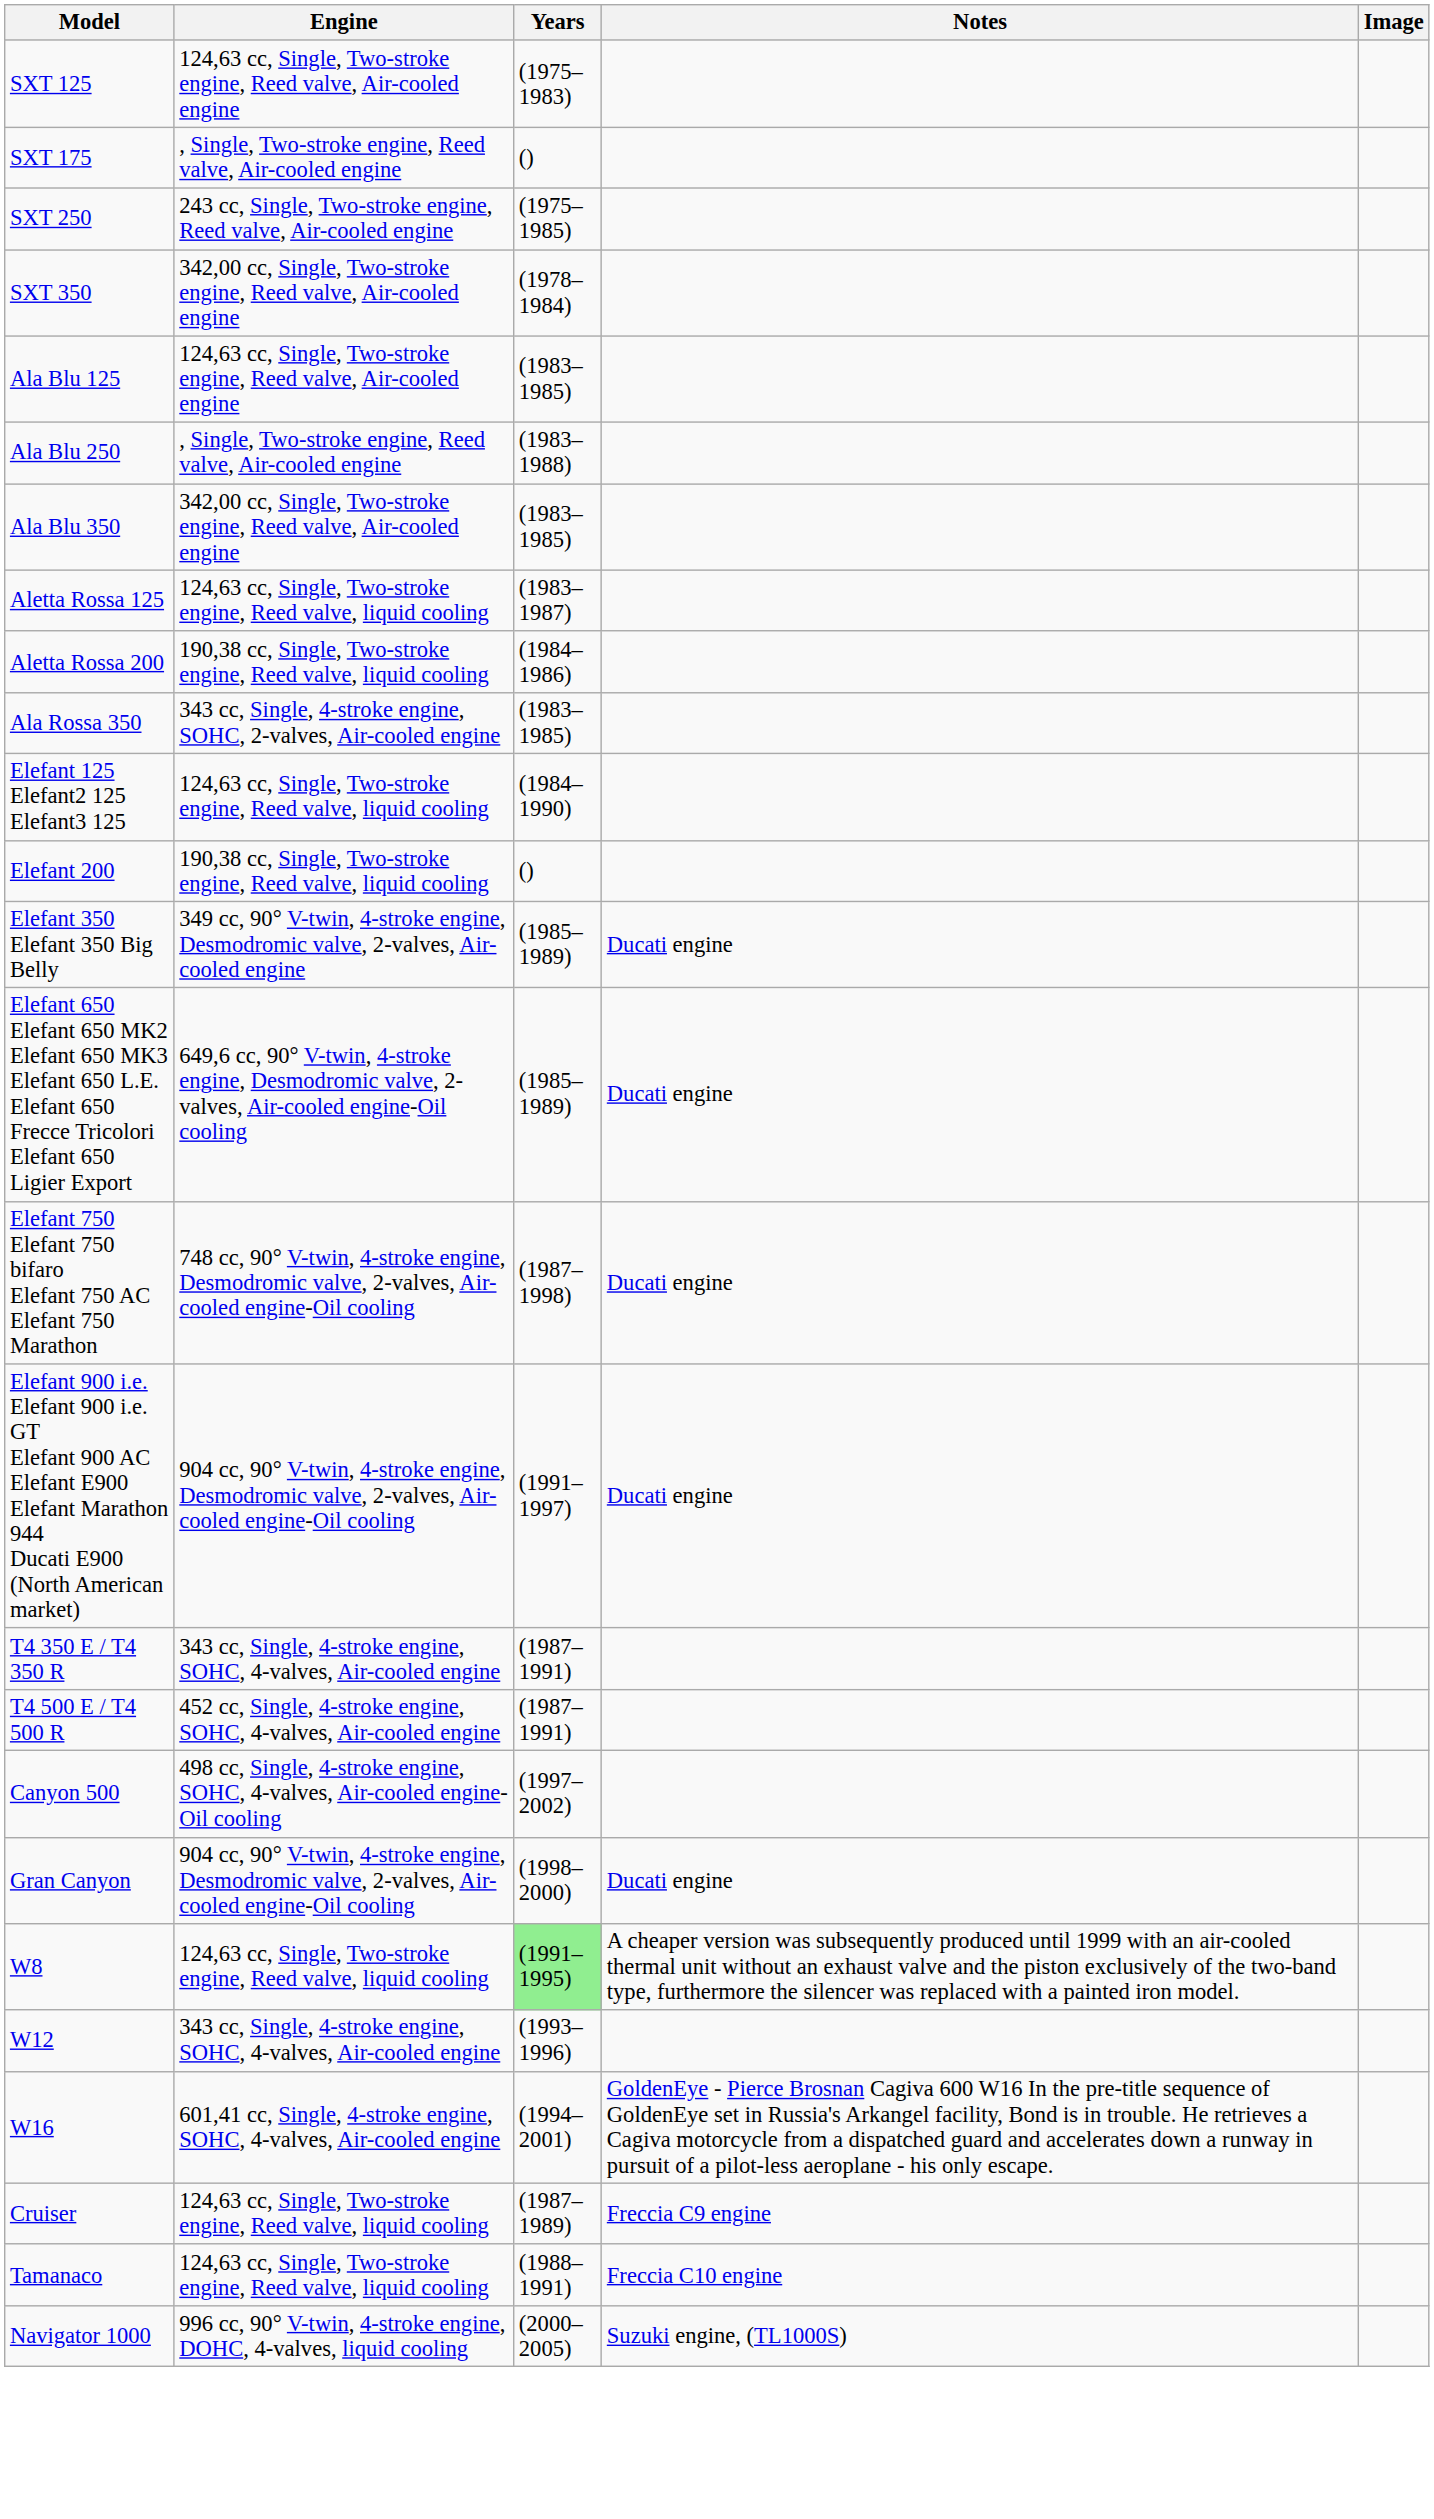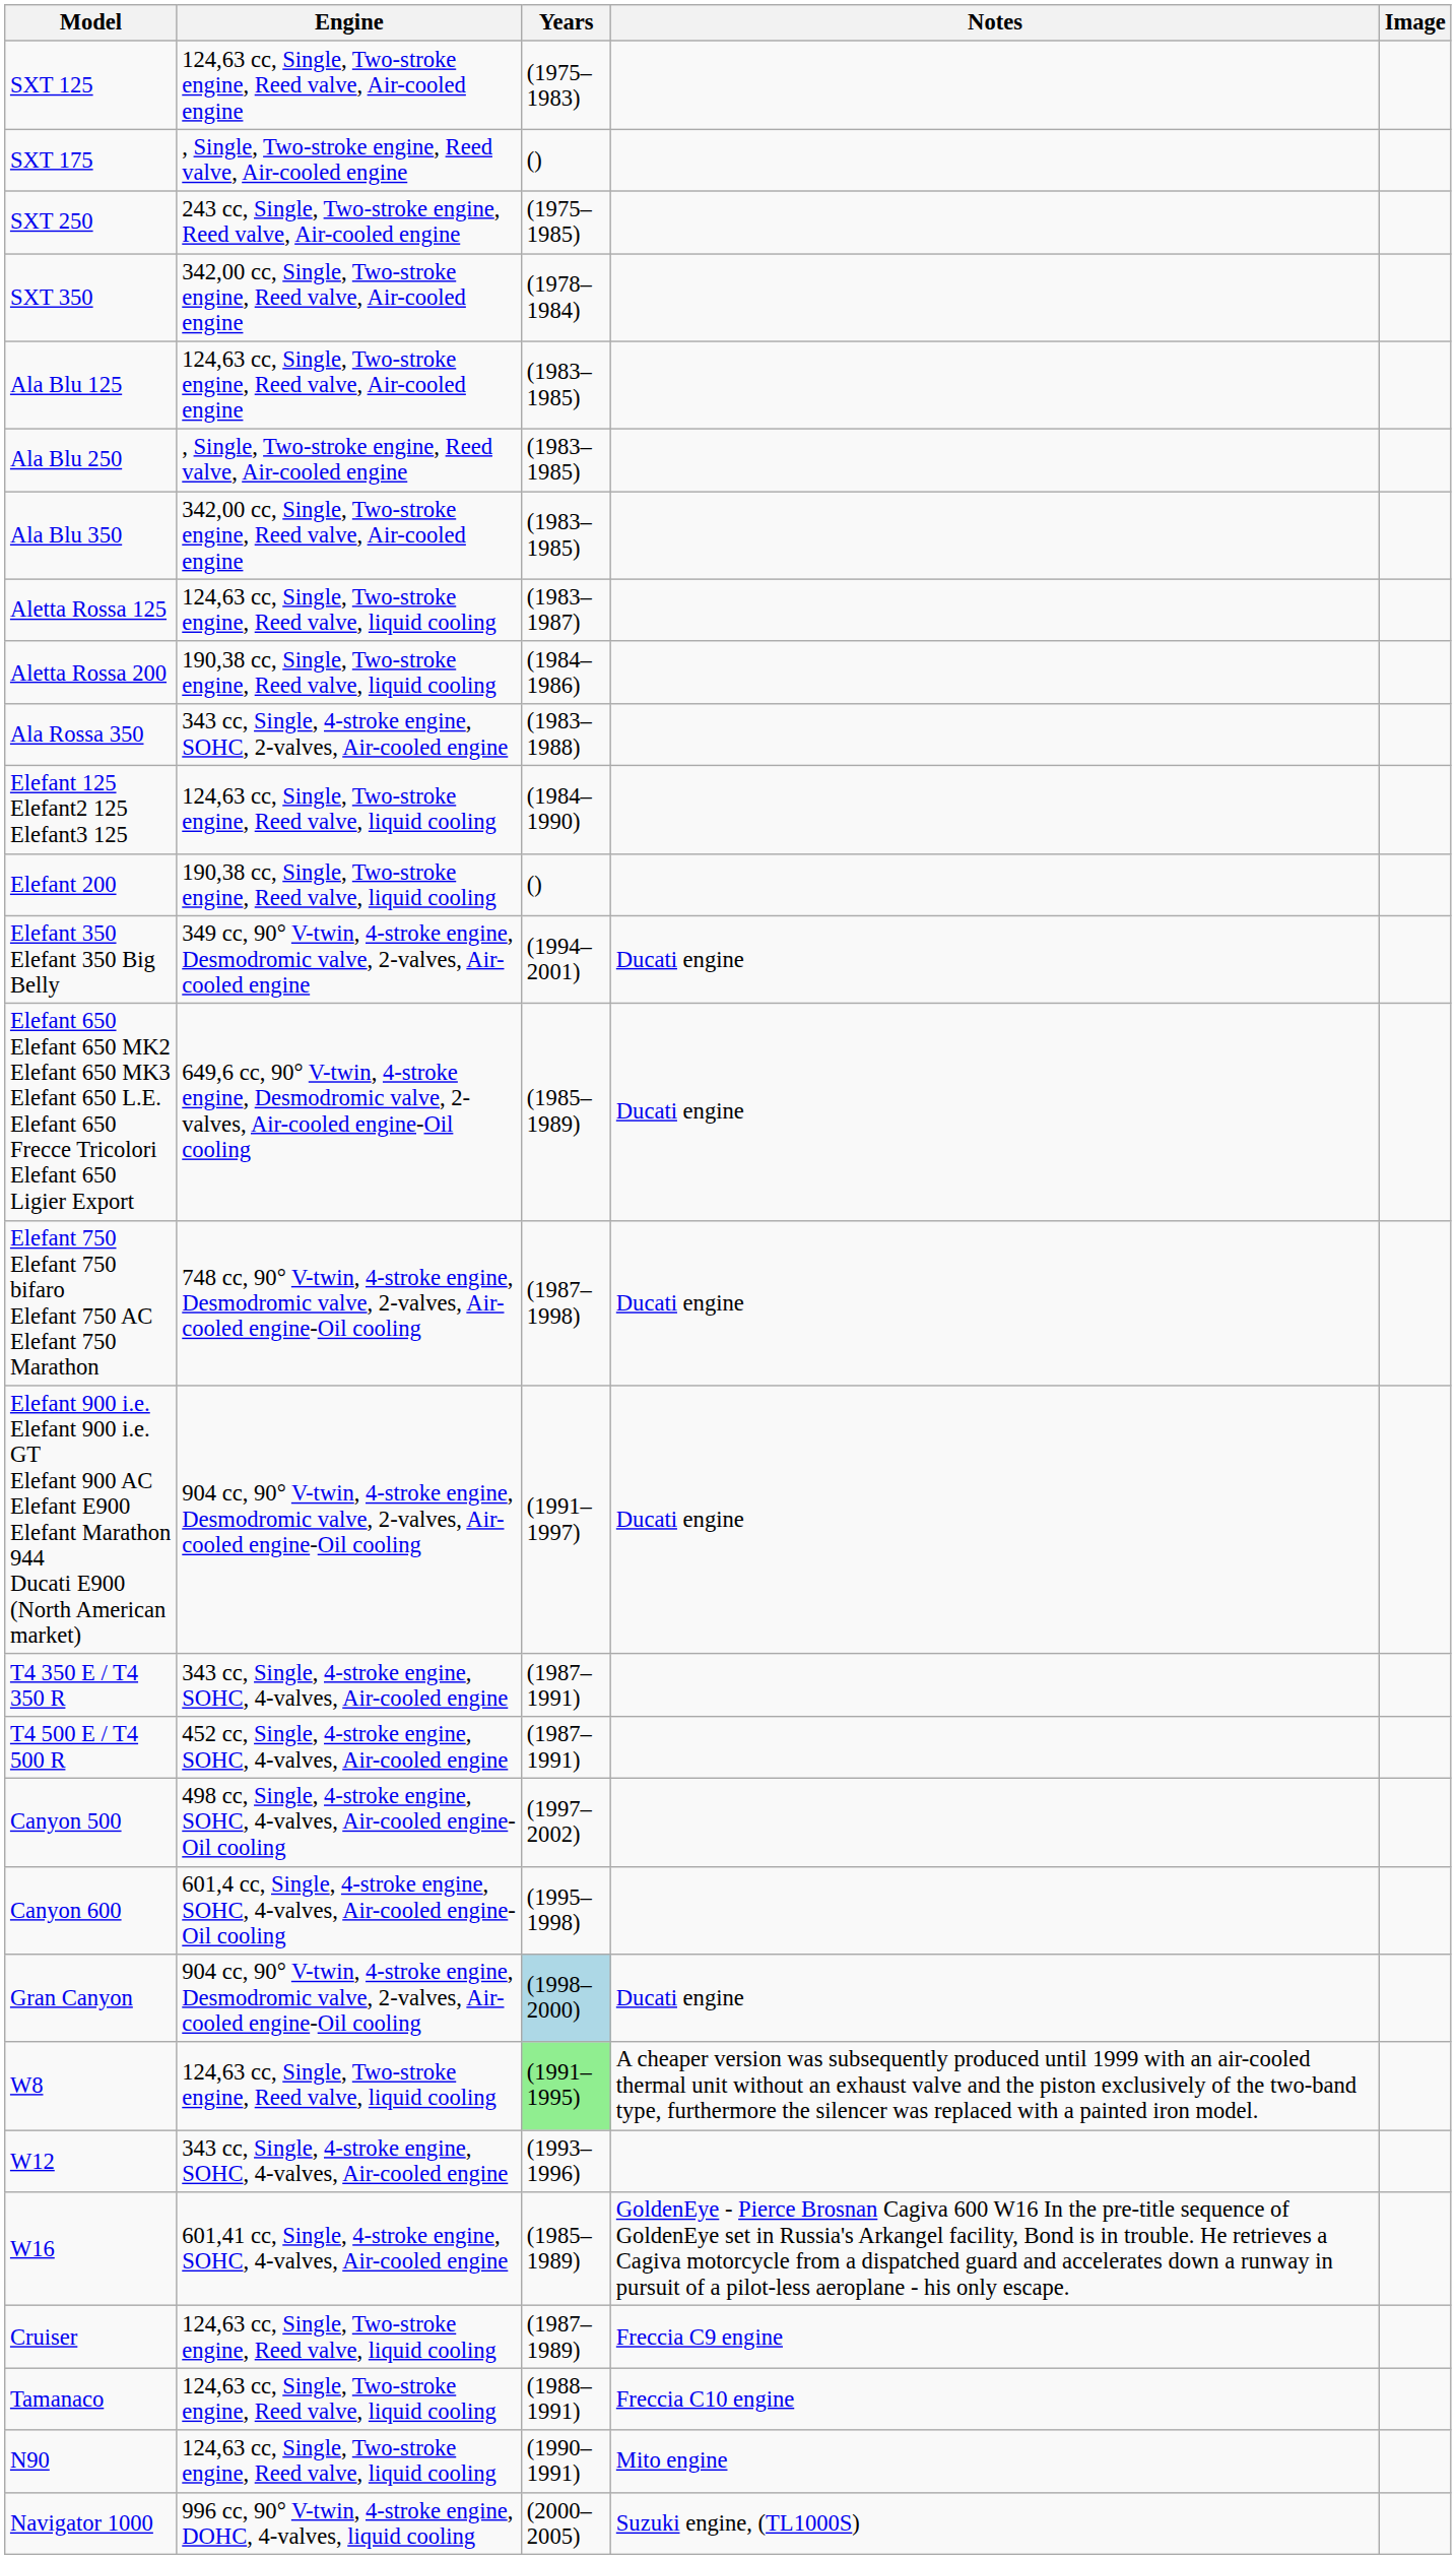 <table class="wikitable sortable" style="width:80%">
 <tr>
 <th>Model</th>
 <th>Engine</th>
 <th>Years</th>
 <th>Notes</th>
 <th>Image</th>
 </tr>
 <tr>
 <td><a href='#'>SXT 125</a></td>
 <td>124,63 cc, <a href='#'>Single</a>, <a href='#'>Two-stroke engine</a>, <a href='#'>Reed valve</a>, <a href='#'>Air-cooled engine</a></td>
 <td>(1975–1983)</td>
 <td></td>
 <td></td>
 </tr>
 <tr>
 <td><a href='#'>SXT 175</a></td>
 <td>, <a href='#'>Single</a>, <a href='#'>Two-stroke engine</a>, <a href='#'>Reed valve</a>, <a href='#'>Air-cooled engine</a></td>
 <td>()</td>
 <td></td>
 <td></td>
 </tr>
 <tr>
 <td><a href='#'>SXT 250</a></td>
 <td>243 cc, <a href='#'>Single</a>, <a href='#'>Two-stroke engine</a>, <a href='#'>Reed valve</a>, <a href='#'>Air-cooled engine</a></td>
 <td>(1975–1985)</td>
 <td></td>
 <td></td>
 </tr>
 <tr>
 <td><a href='#'>SXT 350</a></td>
 <td>342,00 cc, <a href='#'>Single</a>, <a href='#'>Two-stroke engine</a>, <a href='#'>Reed valve</a>, <a href='#'>Air-cooled engine</a></td>
 <td>(1978–1984)</td>
 <td></td>
 <td></td>
 </tr>
 <tr>
 <td><a href='#'>Ala Blu 125</a></td>
 <td>124,63 cc, <a href='#'>Single</a>, <a href='#'>Two-stroke engine</a>, <a href='#'>Reed valve</a>, <a href='#'>Air-cooled engine</a></td>
 <td>(1983–1985)</td>
 <td></td>
 <td></td>
 </tr>
 <tr>
 <td><a href='#'>Ala Blu 250</a></td>
 <td>, <a href='#'>Single</a>, <a href='#'>Two-stroke engine</a>, <a href='#'>Reed valve</a>, <a href='#'>Air-cooled engine</a></td>
-<td>(1983–1988)</td>
+<td>(1983–1985)</td>
 <td></td>
 <td></td>
 </tr>
 <tr>
 <td><a href='#'>Ala Blu 350</a></td>
 <td>342,00 cc, <a href='#'>Single</a>, <a href='#'>Two-stroke engine</a>, <a href='#'>Reed valve</a>, <a href='#'>Air-cooled engine</a></td>
 <td>(1983–1985)</td>
 <td></td>
 <td></td>
 </tr>
 <tr>
 <td><a href='#'>Aletta Rossa 125</a></td>
 <td>124,63 cc, <a href='#'>Single</a>, <a href='#'>Two-stroke engine</a>, <a href='#'>Reed valve</a>, <a href='#'>liquid cooling</a></td>
 <td>(1983–1987)</td>
 <td></td>
 <td></td>
 </tr>
 <tr>
 <td><a href='#'>Aletta Rossa 200</a></td>
 <td>190,38 cc, <a href='#'>Single</a>, <a href='#'>Two-stroke engine</a>, <a href='#'>Reed valve</a>, <a href='#'>liquid cooling</a></td>
 <td>(1984–1986)</td>
 <td></td>
 <td></td>
 </tr>
 <tr>
 <td><a href='#'>Ala Rossa 350</a></td>
 <td>343 cc, <a href='#'>Single</a>, <a href='#'>4-stroke engine</a>, <a href='#'>SOHC</a>, 2-valves, <a href='#'>Air-cooled engine</a></td>
-<td>(1983–1985)</td>
+<td>(1983–1988)</td>
 <td></td>
 <td></td>
 </tr>
 <tr>
 <td><a href='#'>Elefant 125</a> <br> Elefant2 125 <br> Elefant3 125</td>
 <td>124,63 cc, <a href='#'>Single</a>, <a href='#'>Two-stroke engine</a>, <a href='#'>Reed valve</a>, <a href='#'>liquid cooling</a></td>
 <td>(1984–1990)</td>
 <td></td>
 <td></td>
 </tr>
 <tr>
 <td><a href='#'>Elefant 200</a></td>
 <td>190,38 cc, <a href='#'>Single</a>, <a href='#'>Two-stroke engine</a>, <a href='#'>Reed valve</a>, <a href='#'>liquid cooling</a></td>
 <td>()</td>
 <td></td>
 <td></td>
 </tr>
 <tr>
 <td><a href='#'>Elefant 350</a> <br> Elefant 350 Big Belly</td>
 <td>349 cc, 90° <a href='#'>V-twin</a>, <a href='#'>4-stroke engine</a>, <a href='#'>Desmodromic valve</a>, 2-valves, <a href='#'>Air-cooled engine</a></td>
-<td>(1985–1989)</td>
+<td>(1994–2001)</td>
 <td><a href='#'>Ducati</a> engine</td>
 <td></td>
 </tr>
 <tr>
 <td><a href='#'>Elefant 650</a> <br> Elefant 650 MK2 <br> Elefant 650 MK3 <br> Elefant 650 L.E. <br> Elefant 650 Frecce Tricolori <br> Elefant 650 Ligier Export</td>
 <td>649,6 cc, 90° <a href='#'>V-twin</a>, <a href='#'>4-stroke engine</a>, <a href='#'>Desmodromic valve</a>, 2-valves, <a href='#'>Air-cooled engine</a>-<a href='#'>Oil cooling</a></td>
 <td>(1985–1989)</td>
 <td><a href='#'>Ducati</a> engine</td>
 <td></td>
 </tr>
 <tr>
 <td><a href='#'>Elefant 750</a> <br> Elefant 750 bifaro <br> Elefant 750 AC <br> Elefant 750 Marathon</td>
 <td>748 cc, 90° <a href='#'>V-twin</a>, <a href='#'>4-stroke engine</a>, <a href='#'>Desmodromic valve</a>, 2-valves, <a href='#'>Air-cooled engine</a>-<a href='#'>Oil cooling</a></td>
 <td>(1987–1998)</td>
 <td><a href='#'>Ducati</a> engine</td>
 <td> <br>  </td>
 </tr>
 <tr>
 <td><a href='#'>Elefant 900 i.e.</a> <br> Elefant 900 i.e. GT <br> Elefant 900 AC <br> Elefant E900 <br> Elefant Marathon 944 <br> Ducati E900 (North American market)</td>
 <td>904 cc, 90° <a href='#'>V-twin</a>, <a href='#'>4-stroke engine</a>, <a href='#'>Desmodromic valve</a>, 2-valves, <a href='#'>Air-cooled engine</a>-<a href='#'>Oil cooling</a></td>
 <td>(1991–1997)</td>
 <td><a href='#'>Ducati</a> engine</td>
 <td> <br> </td>
 </tr>
 <tr>
 <td><a href='#'>T4 350 E / T4 350 R</a></td>
 <td>343 cc, <a href='#'>Single</a>, <a href='#'>4-stroke engine</a>, <a href='#'>SOHC</a>, 4-valves, <a href='#'>Air-cooled engine</a></td>
 <td>(1987–1991)</td>
 <td></td>
 <td></td>
 </tr>
 <tr>
 <td><a href='#'>T4 500 E / T4 500 R</a></td>
 <td>452 cc, <a href='#'>Single</a>, <a href='#'>4-stroke engine</a>, <a href='#'>SOHC</a>, 4-valves, <a href='#'>Air-cooled engine</a></td>
 <td>(1987–1991)</td>
 <td></td>
 <td></td>
 </tr>
 <tr>
 <td><a href='#'>Canyon 500</a></td>
 <td>498 cc, <a href='#'>Single</a>, <a href='#'>4-stroke engine</a>, <a href='#'>SOHC</a>, 4-valves, <a href='#'>Air-cooled engine</a>-<a href='#'>Oil cooling</a></td>
 <td>(1997–2002)</td>
 <td></td>
 <td></td>
 </tr>
 <tr>
+<td><a href='#'>Canyon 600</a></td>
+<td>601,4 cc, <a href='#'>Single</a>, <a href='#'>4-stroke engine</a>, <a href='#'>SOHC</a>, 4-valves, <a href='#'>Air-cooled engine</a>-<a href='#'>Oil cooling</a></td>
+<td>(1995–1998)</td>
+<td></td>
+<td></td>
+</tr>
+<tr>
 <td><a href='#'>Gran Canyon</a></td>
 <td>904 cc, 90° <a href='#'>V-twin</a>, <a href='#'>4-stroke engine</a>, <a href='#'>Desmodromic valve</a>, 2-valves, <a href='#'>Air-cooled engine</a>-<a href='#'>Oil cooling</a></td>
-<td>(1998–2000)</td>
+<td style="background: lightblue;">(1998–2000)</td>
 <td><a href='#'>Ducati</a> engine</td>
 <td></td>
 </tr>
 <tr>
 <td><a href='#'>W8</a></td>
 <td>124,63 cc, <a href='#'>Single</a>, <a href='#'>Two-stroke engine</a>, <a href='#'>Reed valve</a>, <a href='#'>liquid cooling</a></td>
 <td style="background: lightgreen;">(1991–1995)</td>
 <td>A cheaper version was subsequently produced until 1999 with an air-cooled thermal unit without an exhaust valve and the piston exclusively of the two-band type, furthermore the silencer was replaced with a painted iron model.</td>
 <td></td>
 </tr>
 <tr>
 <td><a href='#'>W12</a></td>
 <td>343 cc, <a href='#'>Single</a>, <a href='#'>4-stroke engine</a>, <a href='#'>SOHC</a>, 4-valves, <a href='#'>Air-cooled engine</a></td>
 <td>(1993–1996)</td>
 <td></td>
 <td></td>
 </tr>
 <tr>
 <td><a href='#'>W16</a></td>
 <td>601,41 cc, <a href='#'>Single</a>, <a href='#'>4-stroke engine</a>, <a href='#'>SOHC</a>, 4-valves, <a href='#'>Air-cooled engine</a></td>
-<td>(1994–2001)</td>
+<td>(1985–1989)</td>
 <td><a href='#'>GoldenEye</a> - <a href='#'>Pierce Brosnan</a> Cagiva 600 W16 In the pre-title sequence of GoldenEye set in Russia's Arkangel facility, Bond is in trouble. He retrieves a Cagiva motorcycle from a dispatched guard and accelerates down a runway in pursuit of a pilot-less aeroplane - his only escape.</td>
 <td></td>
 </tr>
 <tr>
 <td><a href='#'>Cruiser</a></td>
 <td>124,63 cc, <a href='#'>Single</a>, <a href='#'>Two-stroke engine</a>, <a href='#'>Reed valve</a>, <a href='#'>liquid cooling</a></td>
 <td>(1987–1989)</td>
 <td><a href='#'>Freccia C9 engine</a></td>
 <td></td>
 </tr>
 <tr>
 <td><a href='#'>Tamanaco</a></td>
 <td>124,63 cc, <a href='#'>Single</a>, <a href='#'>Two-stroke engine</a>, <a href='#'>Reed valve</a>, <a href='#'>liquid cooling</a></td>
 <td>(1988–1991)</td>
 <td><a href='#'>Freccia C10 engine</a></td>
 <td></td>
 </tr>
 <tr>
+<td><a href='#'>N90</a></td>
+<td>124,63 cc, <a href='#'>Single</a>, <a href='#'>Two-stroke engine</a>, <a href='#'>Reed valve</a>, <a href='#'>liquid cooling</a></td>
+<td>(1990–1991)</td>
+<td><a href='#'>Mito engine</a></td>
+<td></td>
+</tr>
+<tr>
 <td><a href='#'>Navigator 1000</a></td>
 <td>996 cc, 90° <a href='#'>V-twin</a>, <a href='#'>4-stroke engine</a>, <a href='#'>DOHC</a>, 4-valves, <a href='#'>liquid cooling</a></td>
 <td>(2000–2005)</td>
 <td><a href='#'>Suzuki</a> engine, (<a href='#'>TL1000S</a>)</td>
 <td></td>
 </tr>
 <tr>
 </tr>
 </table>
